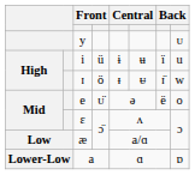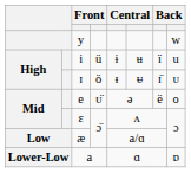 <table class="wikitable Unicode" style="text-align:center">
 <tr>
 <th colspan=2 rowspan=2></th>
 <th colspan=2>Front</th>
 <th colspan=2>Central</th>
 <th colspan=2>Back</th>
 </tr>
 <tr>
 <th></th>
 <th></th>
 <th></th>
 <th></th>
 <th></th>
 <th></th>
 </tr>
 <tr align=center>
 <th colspan=2></th>
 <td>y</td>
 <td></td>
 <td></td>
 <td></td>
 <td></td>
-<td>ᴜ</td>
+<td>w</td>
 </tr>
 <tr>
 <th rowspan=2>High</th>
 <th></th>
 <td>i</td>
 <td>ü</td>
 <td>ɨ</td>
 <td>ʉ</td>
 <td>ï</td>
 <td>u</td>
 </tr>
 <tr>
 <th></th>
 <td>ɪ</td>
 <td>ö</td>
 <td>ᵻ</td>
 <td>ᵾ</td>
 <td>ɪ̈</td>
-<td>w</td>
+<td>ᴜ</td>
 </tr>
 <tr>
 <th rowspan=2>Mid</th>
 <th></th>
 <td>e</td>
 <td>ᴜ̈</td>
 <td colspan=2>ə</td>
 <td>ë</td>
 <td>o</td>
 </tr>
 <tr>
 <th></th>
 <td>ɛ</td>
 <td rowspan=2>ɔ̈</td>
 <td colspan=3>ʌ</td>
 <td rowspan=2>ɔ</td>
 </tr>
 <tr>
 <th colspan=2>Low</th>
 <td>æ</td>
 <td colspan=3>a/ɑ</td>
 </tr>
 <tr>
 <th colspan=2>Lower-Low</th>
 <td colspan=2>a</td>
 <td colspan=3>ɑ</td>
 <td>ɒ</td>
 </tr>
 </table>
